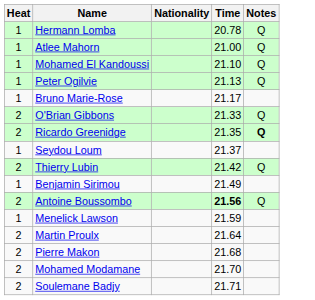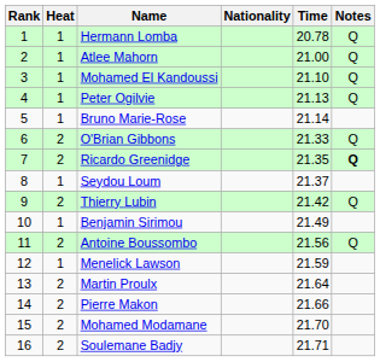 <table class="wikitable sortable" style="text-align:center; font-size:95%">
 <tr>
+<th>Rank</th>
 <th>Heat</th>
 <th>Name</th>
 <th>Nationality</th>
 <th>Time</th>
 <th>Notes</th>
 </tr>
 <tr bgcolor=ccffcc>
 <td>1</td>
+<td>1</td>
 <td align=left><a href='#'>Hermann Lomba</a></td>
 <td align=left></td>
 <td>20.78</td>
 <td>Q</td>
 </tr>
 <tr bgcolor=ccffcc>
+<td>2</td>
 <td>1</td>
 <td align=left><a href='#'>Atlee Mahorn</a></td>
 <td align=left></td>
 <td>21.00</td>
 <td>Q</td>
 </tr>
 <tr bgcolor=ccffcc>
+<td>3</td>
 <td>1</td>
 <td align=left><a href='#'>Mohamed El Kandoussi</a></td>
 <td align=left></td>
 <td>21.10</td>
 <td>Q</td>
 </tr>
 <tr bgcolor=ccffcc>
+<td>4</td>
 <td>1</td>
 <td align=left><a href='#'>Peter Ogilvie</a></td>
 <td align=left></td>
 <td>21.13</td>
 <td>Q</td>
 </tr>
 <tr>
+<td>5</td>
 <td>1</td>
 <td align=left><a href='#'>Bruno Marie-Rose</a></td>
 <td align=left></td>
-<td>21.17</td>
+<td>21.14</td>
 <td></td>
 </tr>
 <tr bgcolor=ccffcc>
+<td>6</td>
 <td>2</td>
 <td align=left><a href='#'>O'Brian Gibbons</a></td>
 <td align=left></td>
 <td>21.33</td>
 <td>Q</td>
 </tr>
 <tr bgcolor=ccffcc>
+<td>7</td>
 <td>2</td>
 <td align=left><a href='#'>Ricardo Greenidge</a></td>
 <td align=left></td>
 <td>21.35</td>
 <td><strong>Q</strong></td>
 </tr>
 <tr>
+<td>8</td>
 <td>1</td>
 <td align=left><a href='#'>Seydou Loum</a></td>
 <td align=left></td>
 <td>21.37</td>
 <td></td>
 </tr>
 <tr bgcolor=ccffcc>
+<td>9</td>
 <td>2</td>
 <td align=left><a href='#'>Thierry Lubin</a></td>
 <td align=left></td>
 <td>21.42</td>
 <td>Q</td>
 </tr>
 <tr>
+<td>10</td>
 <td>1</td>
 <td align=left><a href='#'>Benjamin Sirimou</a></td>
 <td align=left></td>
 <td>21.49</td>
 <td></td>
 </tr>
 <tr bgcolor=ccffcc>
+<td>11</td>
 <td>2</td>
 <td align=left><a href='#'>Antoine Boussombo</a></td>
 <td align=left></td>
-<td><strong>21.56</strong></td>
+<td>21.56</td>
 <td>Q</td>
 </tr>
 <tr>
+<td>12</td>
 <td>1</td>
 <td align=left><a href='#'>Menelick Lawson</a></td>
 <td align=left></td>
 <td>21.59</td>
 <td></td>
 </tr>
 <tr>
+<td>13</td>
 <td>2</td>
 <td align=left><a href='#'>Martin Proulx</a></td>
 <td align=left></td>
 <td>21.64</td>
 <td></td>
 </tr>
 <tr>
+<td>14</td>
 <td>2</td>
 <td align=left><a href='#'>Pierre Makon</a></td>
 <td align=left></td>
-<td>21.68</td>
+<td>21.66</td>
 <td></td>
 </tr>
 <tr>
+<td>15</td>
 <td>2</td>
 <td align=left><a href='#'>Mohamed Modamane</a></td>
 <td align=left></td>
 <td>21.70</td>
 <td></td>
 </tr>
 <tr>
+<td>16</td>
 <td>2</td>
 <td align=left><a href='#'>Soulemane Badjy</a></td>
 <td align=left></td>
 <td>21.71</td>
 <td></td>
 </tr>
 </table>
